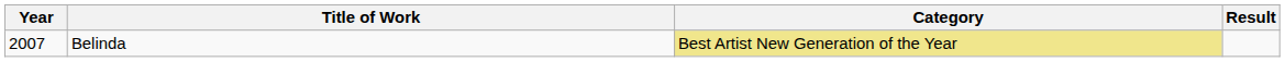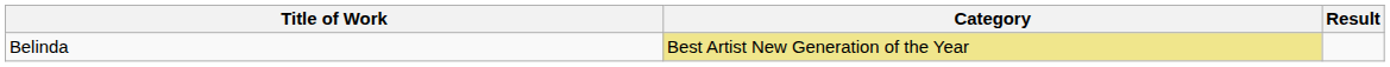 <table class="wikitable" style="table-layout: fixed;">
 <tr>
-<th style="width:5%;">Year</th>
 <th style="width:50%;">Title of Work</th>
 <th style="width:50%;">Category</th>
 <th style="width:10%;">Result</th>
 </tr>
 <tr>
-<td>2007</td>
 <td>Belinda</td>
 <td style="background: khaki;">Best Artist New Generation of the Year</td>
 <td></td>
 </tr>
 </table>
